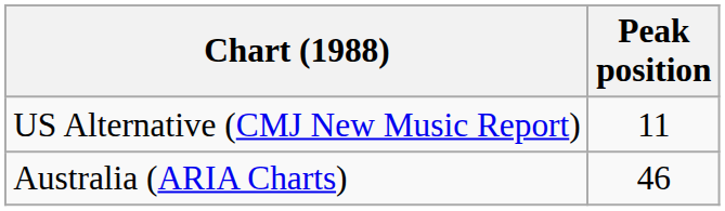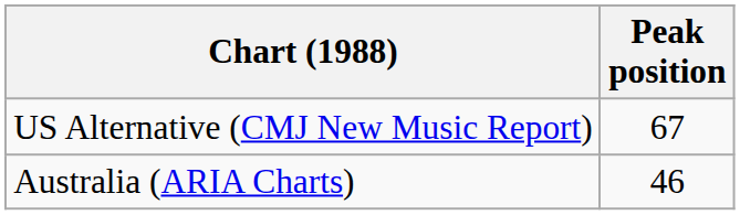 <table class="wikitable">
 <tr>
 <th>Chart (1988)</th>
 <th>Peak<br>position</th>
 </tr>
 <tr>
 <td>US Alternative (<a href='#'>CMJ New Music Report</a>)</td>
-<td align="center">11</td>
+<td align="center">67</td>
 </tr>
 <tr>
 <td>Australia (<a href='#'>ARIA Charts</a>)</td>
 <td align="center">46</td>
 </tr>
 </table>
